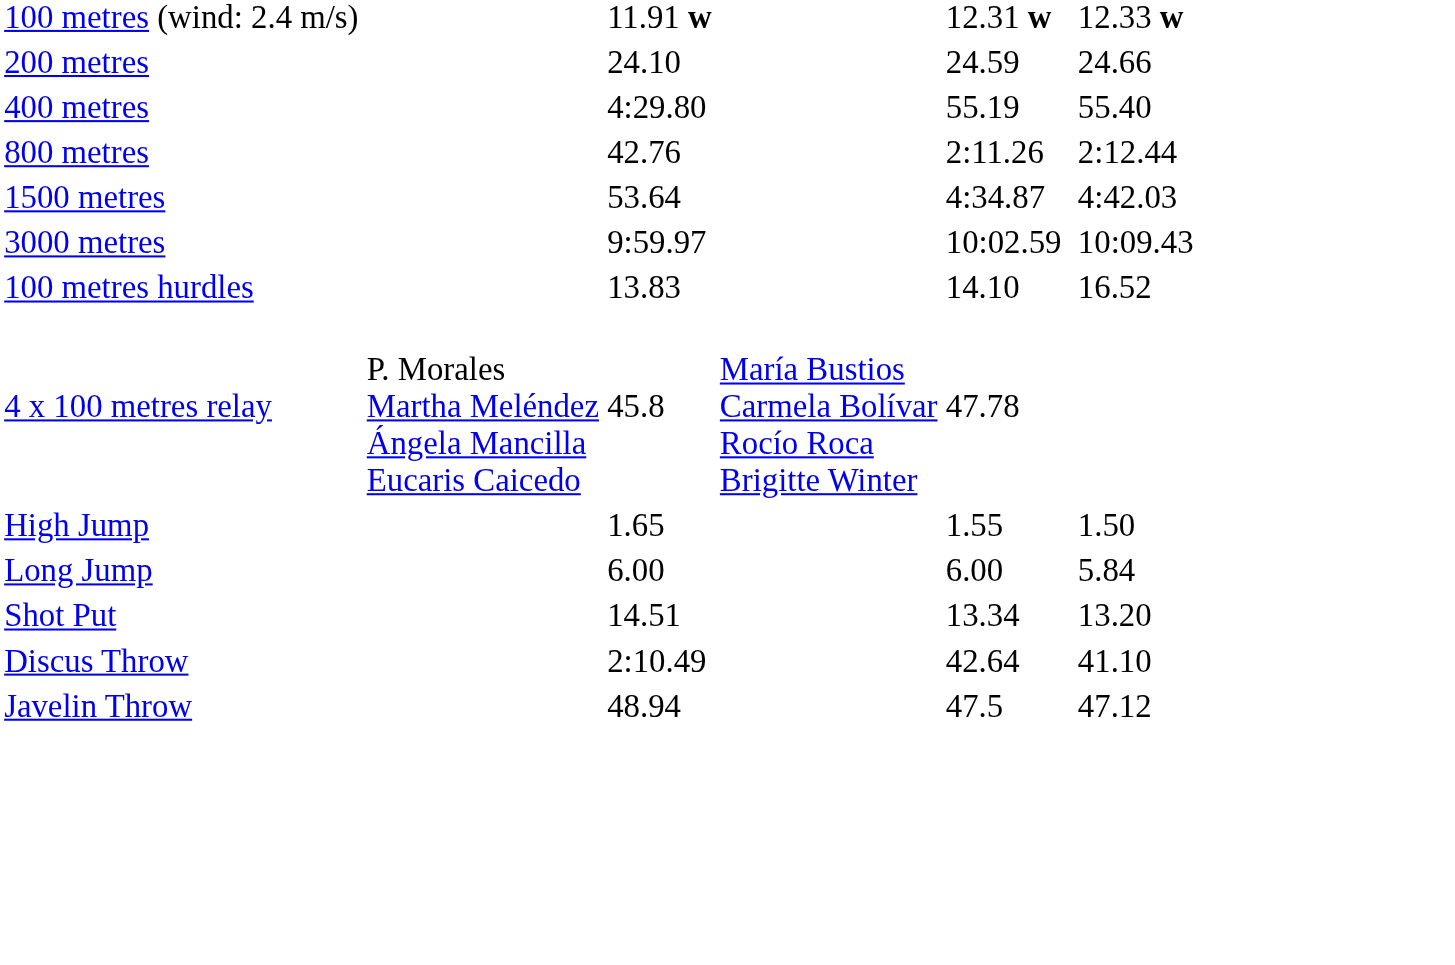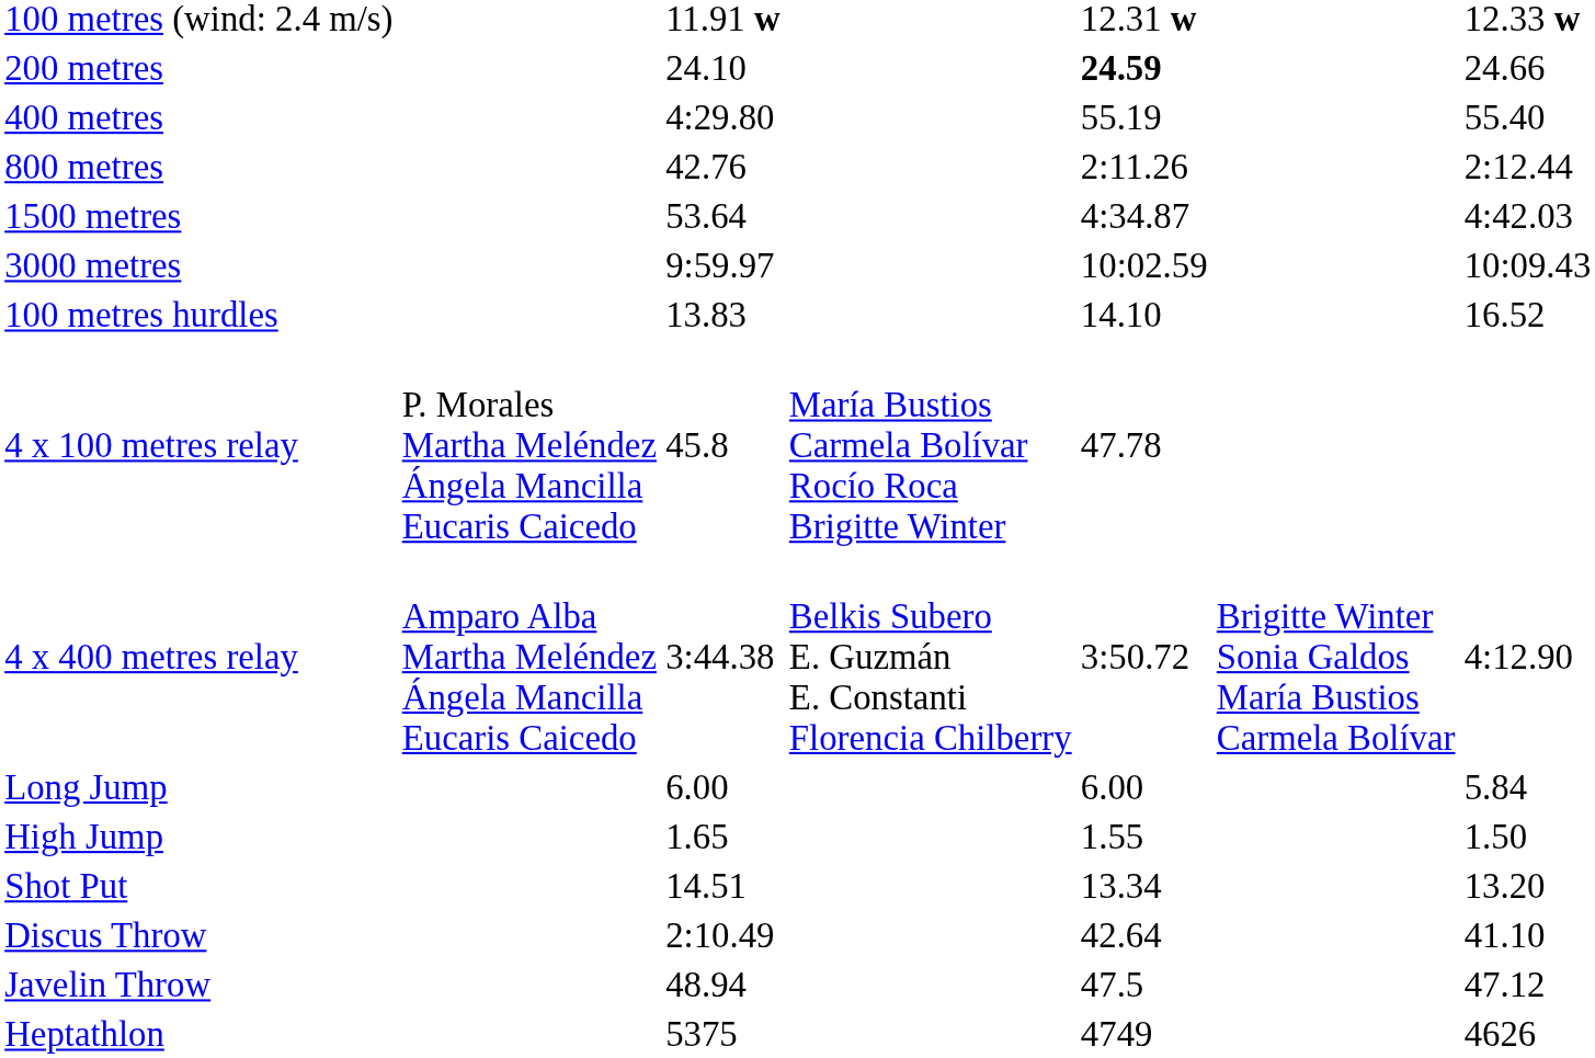 <table>
 <tr>
 <td><a href='#'>100 metres</a> (wind: 2.4 m/s)</td>
 <td></td>
 <td>11.91 <strong>w</strong></td>
 <td></td>
 <td>12.31 <strong>w</strong></td>
 <td></td>
 <td>12.33 <strong>w</strong></td>
 </tr>
 <tr>
 <td><a href='#'>200 metres</a></td>
 <td></td>
 <td>24.10</td>
 <td></td>
-<td>24.59</td>
+<td><strong>24.59</strong></td>
 <td></td>
 <td>24.66</td>
 </tr>
 <tr>
 <td><a href='#'>400 metres</a></td>
 <td></td>
 <td>4:29.80</td>
 <td></td>
 <td>55.19</td>
 <td></td>
 <td>55.40</td>
 </tr>
 <tr>
 <td><a href='#'>800 metres</a></td>
 <td></td>
 <td>42.76</td>
 <td></td>
 <td>2:11.26</td>
 <td></td>
 <td>2:12.44</td>
 </tr>
 <tr>
 <td><a href='#'>1500 metres</a></td>
 <td></td>
 <td>53.64</td>
 <td></td>
 <td>4:34.87</td>
 <td></td>
 <td>4:42.03</td>
 </tr>
 <tr>
 <td><a href='#'>3000 metres</a></td>
 <td></td>
 <td>9:59.97</td>
 <td></td>
 <td>10:02.59</td>
 <td></td>
 <td>10:09.43</td>
 </tr>
 <tr>
 <td><a href='#'>100 metres hurdles</a></td>
 <td></td>
 <td>13.83</td>
 <td></td>
 <td>14.10</td>
 <td></td>
 <td>16.52</td>
 </tr>
 <tr>
 <td><a href='#'>4 x 100 metres relay</a></td>
 <td><br>P. Morales<br><a href='#'>Martha Meléndez</a><br><a href='#'>Ángela Mancilla</a><br><a href='#'>Eucaris Caicedo</a></td>
 <td>45.8</td>
 <td><br><a href='#'>María Bustios</a><br><a href='#'>Carmela Bolívar</a><br><a href='#'>Rocío Roca</a><br><a href='#'>Brigitte Winter</a></td>
 <td>47.78</td>
 <td></td>
 <td></td>
 </tr>
 <tr>
-<td><a href='#'>High Jump</a></td>
-<td></td>
-<td>1.65</td>
-<td></td>
-<td>1.55</td>
-<td></td>
-<td>1.50</td>
+<td><a href='#'>4 x 400 metres relay</a></td>
+<td><br><a href='#'>Amparo Alba</a><br><a href='#'>Martha Meléndez</a><br><a href='#'>Ángela Mancilla</a><br><a href='#'>Eucaris Caicedo</a></td>
+<td>3:44.38</td>
+<td><br><a href='#'>Belkis Subero</a><br>E. Guzmán<br>E. Constanti<br><a href='#'>Florencia Chilberry</a></td>
+<td>3:50.72</td>
+<td><br><a href='#'>Brigitte Winter</a><br><a href='#'>Sonia Galdos</a><br><a href='#'>María Bustios</a><br><a href='#'>Carmela Bolívar</a></td>
+<td>4:12.90</td>
 </tr>
 <tr>
 <td><a href='#'>Long Jump</a></td>
 <td></td>
 <td>6.00</td>
 <td></td>
 <td>6.00</td>
 <td></td>
 <td>5.84</td>
+</tr>
+<tr>
+<td><a href='#'>High Jump</a></td>
+<td></td>
+<td>1.65</td>
+<td></td>
+<td>1.55</td>
+<td></td>
+<td>1.50</td>
 </tr>
 <tr>
 <td><a href='#'>Shot Put</a></td>
 <td></td>
 <td>14.51</td>
 <td></td>
 <td>13.34</td>
 <td></td>
 <td>13.20</td>
 </tr>
 <tr>
 <td><a href='#'>Discus Throw</a></td>
 <td></td>
 <td>2:10.49</td>
 <td></td>
 <td>42.64</td>
 <td></td>
 <td>41.10</td>
 </tr>
 <tr>
 <td><a href='#'>Javelin Throw</a></td>
 <td></td>
 <td>48.94</td>
 <td></td>
 <td>47.5</td>
 <td></td>
 <td>47.12</td>
 </tr>
+<tr>
+<td><a href='#'>Heptathlon</a></td>
+<td></td>
+<td>5375</td>
+<td></td>
+<td>4749</td>
+<td></td>
+<td>4626</td>
+</tr>
 </table>
